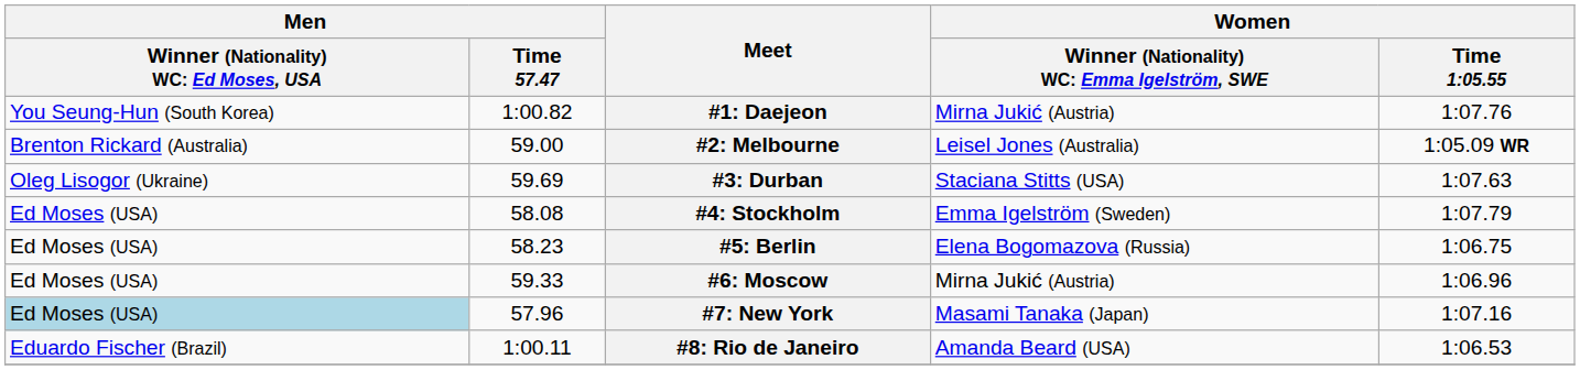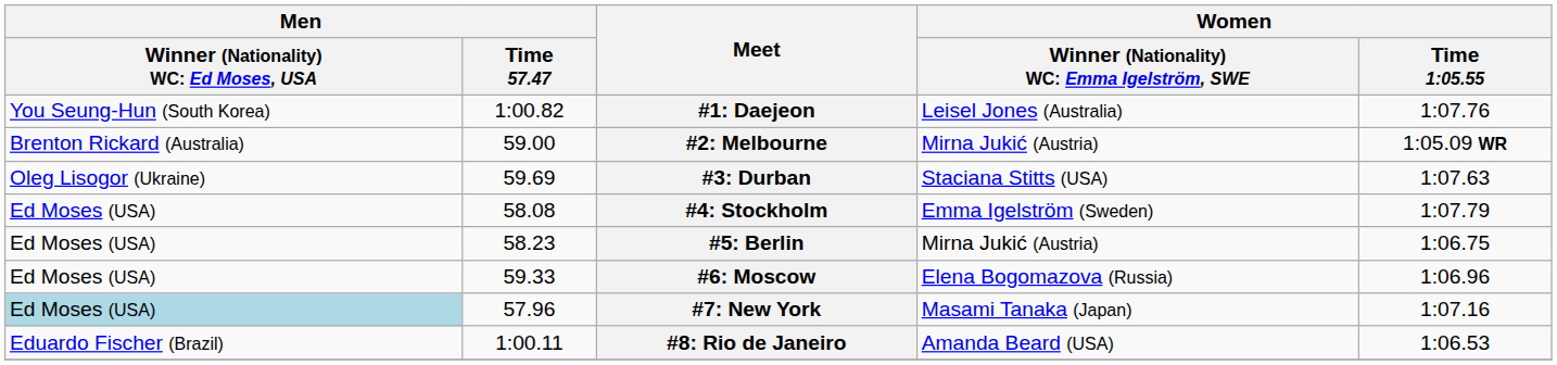 <table class=wikitable width="75%">
 <tr>
 <th colspan="2">Men</th>
 <th rowspan="2">Meet</th>
 <th colspan="2">Women</th>
 </tr>
 <tr>
 <th>Winner <small>(Nationality)<br> WC: <em><a href='#'>Ed Moses</a>, USA</em></small></th>
 <th>Time <br><small> <em>57.47</em> </small></th>
 <th>Winner <small>(Nationality)<br>WC: <em><a href='#'>Emma Igelström</a>, SWE</em></small></th>
 <th>Time<br><small><em>1:05.55</em></small></th>
 </tr>
 <tr>
 <td> <a href='#'>You Seung-Hun</a> <small>(South Korea)</small></td>
 <td align=center>1:00.82</td>
 <th>#1: Daejeon</th>
-<td> <a href='#'>Mirna Jukić</a> <small>(Austria)</small></td>
+<td> <a href='#'>Leisel Jones</a> <small>(Australia)</small></td>
 <td align=center>1:07.76</td>
 </tr>
 <tr>
 <td> <a href='#'>Brenton Rickard</a> <small>(Australia)</small></td>
 <td align=center>59.00</td>
 <th>#2: Melbourne</th>
-<td> <a href='#'>Leisel Jones</a> <small>(Australia)</small></td>
+<td> <a href='#'>Mirna Jukić</a> <small>(Austria)</small></td>
 <td align=center>1:05.09 <small><strong>WR</strong></small></td>
 </tr>
 <tr>
 <td> <a href='#'>Oleg Lisogor</a> <small>(Ukraine)</small></td>
 <td align=center>59.69</td>
 <th>#3: Durban</th>
 <td> <a href='#'>Staciana Stitts</a> <small>(USA)</small></td>
 <td align=center>1:07.63</td>
 </tr>
 <tr>
 <td> <a href='#'>Ed Moses</a> <small>(USA)</small></td>
 <td align=center>58.08</td>
 <th>#4: Stockholm</th>
 <td> <a href='#'>Emma Igelström</a> <small>(Sweden)</small></td>
 <td align=center>1:07.79</td>
 </tr>
 <tr>
 <td> Ed Moses <small>(USA)</small></td>
 <td align=center>58.23</td>
 <th>#5: Berlin</th>
-<td> <a href='#'>Elena Bogomazova</a> <small>(Russia)</small></td>
+<td> Mirna Jukić <small>(Austria)</small></td>
 <td align=center>1:06.75</td>
 </tr>
 <tr>
 <td> Ed Moses <small>(USA)</small></td>
 <td align=center>59.33</td>
 <th>#6: Moscow</th>
-<td> Mirna Jukić <small>(Austria)</small></td>
+<td> <a href='#'>Elena Bogomazova</a> <small>(Russia)</small></td>
 <td align=center>1:06.96</td>
 </tr>
 <tr>
 <td style="background: lightblue;"> Ed Moses <small>(USA)</small></td>
 <td align=center>57.96</td>
 <th>#7: New York</th>
 <td> <a href='#'>Masami Tanaka</a> <small>(Japan)</small></td>
 <td align=center>1:07.16</td>
 </tr>
 <tr>
 <td> <a href='#'>Eduardo Fischer</a> <small>(Brazil)</small></td>
 <td align=center>1:00.11</td>
 <th>#8: Rio de Janeiro</th>
 <td> <a href='#'>Amanda Beard</a> <small>(USA)</small></td>
 <td align=center>1:06.53</td>
 </tr>
 <tr>
 </tr>
 </table>
